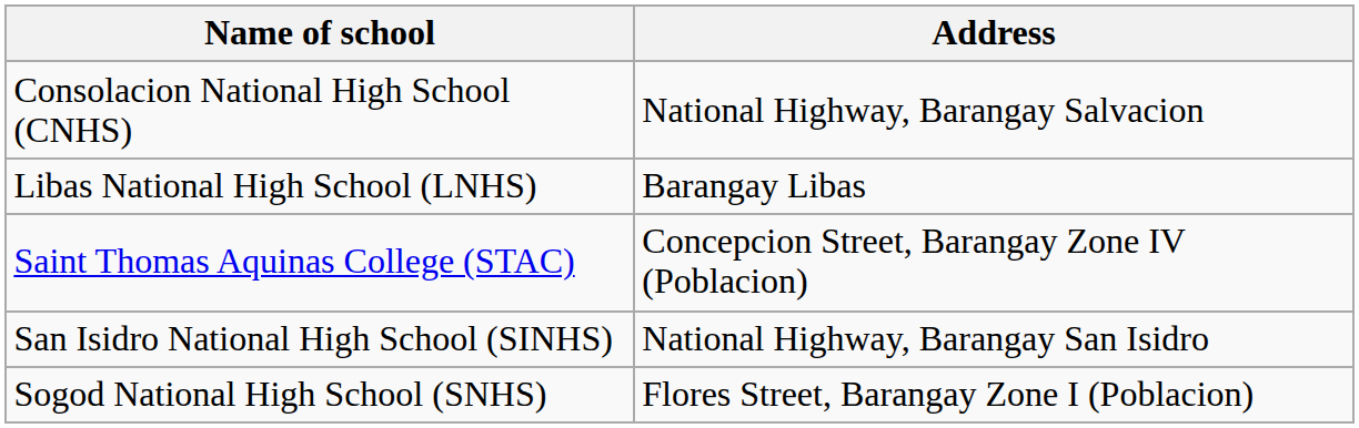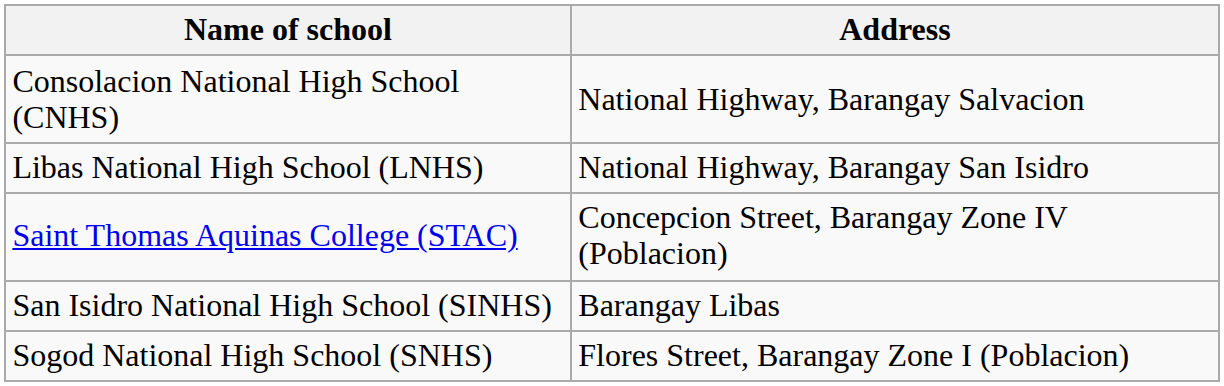 <table class="wikitable">
 <tr>
 <th>Name of school</th>
 <th>Address</th>
 </tr>
 <tr>
 <td>Consolacion National High School (CNHS)</td>
 <td>National Highway, Barangay Salvacion</td>
 </tr>
 <tr>
 <td>Libas National High School (LNHS)</td>
-<td>Barangay Libas</td>
+<td>National Highway, Barangay San Isidro</td>
 </tr>
 <tr>
 <td><a href='#'>Saint Thomas Aquinas College (STAC)</a></td>
 <td>Concepcion Street, Barangay Zone IV (Poblacion)</td>
 </tr>
 <tr>
 <td>San Isidro National High School (SINHS)</td>
-<td>National Highway, Barangay San Isidro</td>
+<td>Barangay Libas</td>
 </tr>
 <tr>
 <td>Sogod National High School (SNHS)</td>
 <td>Flores Street, Barangay Zone I (Poblacion)</td>
 </tr>
 <tr>
 </tr>
 </table>
